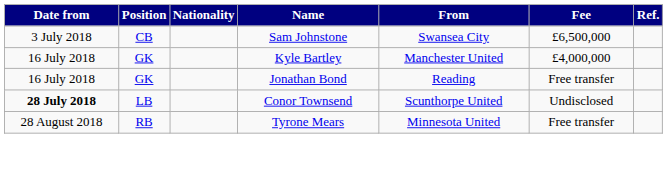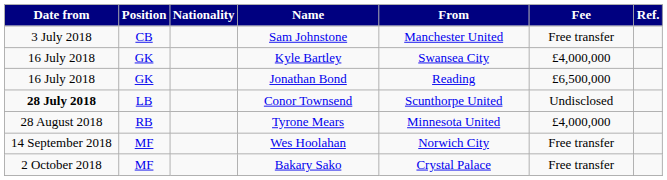 <table class="wikitable"  style="text-align:center; font-size:90%; ">
 <tr>
 <th style="background:#000080; color:white; width:120px;">Date from</th>
 <th style="background:#000080; color:white; width:50px;">Position</th>
 <th style="background:#000080; color:white; width:50px;">Nationality</th>
 <th style="background:#000080; color:white; width:150px;">Name</th>
 <th style="background:#000080; color:white; width:160px;">From</th>
 <th style="background:#000080; color:white; width:110px;">Fee</th>
 <th style="background:#000080; color:white; width:25px;">Ref.</th>
 </tr>
 <tr>
 <td>3 July 2018</td>
 <td><a href='#'>CB</a></td>
 <td></td>
 <td><a href='#'>Sam Johnstone</a></td>
-<td> <a href='#'>Swansea City</a></td>
-<td>£6,500,000</td>
+<td><a href='#'>Manchester United</a></td>
+<td>Free transfer</td>
 <td></td>
 </tr>
 <tr>
 <td>16 July 2018</td>
 <td><a href='#'>GK</a></td>
 <td></td>
 <td><a href='#'>Kyle Bartley</a></td>
-<td><a href='#'>Manchester United</a></td>
+<td> <a href='#'>Swansea City</a></td>
 <td>£4,000,000</td>
 <td></td>
 </tr>
 <tr>
 <td>16 July 2018</td>
 <td><a href='#'>GK</a></td>
 <td></td>
 <td><a href='#'>Jonathan Bond</a></td>
 <td><a href='#'>Reading</a></td>
-<td>Free transfer</td>
+<td>£6,500,000</td>
 <td></td>
 </tr>
 <tr>
 <td><strong>28 July 2018</strong></td>
 <td><a href='#'>LB</a></td>
 <td></td>
 <td><a href='#'>Conor Townsend</a></td>
 <td><a href='#'>Scunthorpe United</a></td>
 <td>Undisclosed</td>
 <td></td>
 </tr>
 <tr>
 <td>28 August 2018</td>
 <td><a href='#'>RB</a></td>
 <td></td>
 <td><a href='#'>Tyrone Mears</a></td>
 <td> <a href='#'>Minnesota United</a></td>
+<td>£4,000,000</td>
+<td></td>
+</tr>
+<tr>
+<td>14 September 2018</td>
+<td><a href='#'>MF</a></td>
+<td></td>
+<td><a href='#'>Wes Hoolahan</a></td>
+<td><a href='#'>Norwich City</a></td>
+<td>Free transfer</td>
+<td></td>
+</tr>
+<tr>
+<td>2 October 2018</td>
+<td><a href='#'>MF</a></td>
+<td></td>
+<td><a href='#'>Bakary Sako</a></td>
+<td><a href='#'>Crystal Palace</a></td>
 <td>Free transfer</td>
 <td></td>
 </tr>
 </table>
